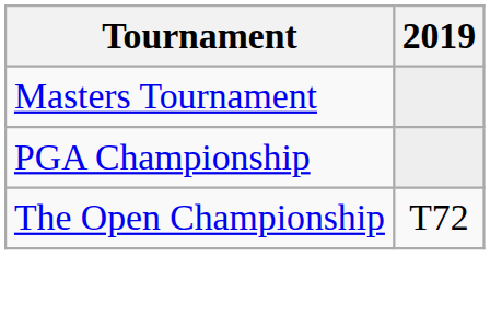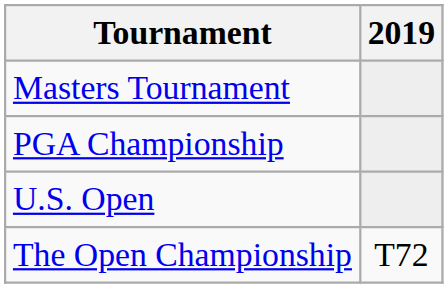 <table class="wikitable" style="font-size:95%;text-align:center;">
 <tr>
 <th>Tournament</th>
 <th>2019</th>
 </tr>
 <tr>
 <td align=left><a href='#'>Masters Tournament</a></td>
 <td style="background:#eeeeee;"></td>
 </tr>
 <tr>
 <td align=left><a href='#'>PGA Championship</a></td>
 <td style="background:#eeeeee;"></td>
 </tr>
 <tr>
+<td align=left><a href='#'>U.S. Open</a></td>
+<td style="background:#eeeeee;"></td>
+</tr>
+<tr>
 <td align=left><a href='#'>The Open Championship</a></td>
 <td>T72</td>
 </tr>
 </table>
